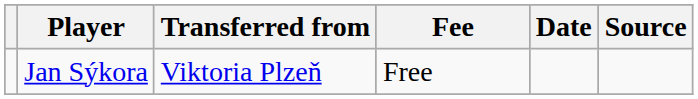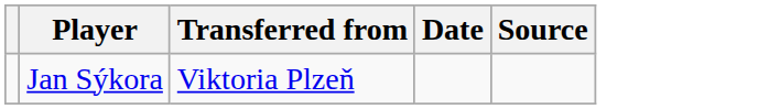 <table class="wikitable plainrowheaders sortable">
 <tr>
 <th></th>
 <th scope="col">Player</th>
 <th>Transferred from</th>
-<th style="width: 80px;">Fee</th>
 <th scope="col">Date</th>
 <th scope="col">Source</th>
 </tr>
 <tr>
 <td align="center"></td>
 <td> <a href='#'>Jan Sýkora</a></td>
 <td> <a href='#'>Viktoria Plzeň</a></td>
-<td>Free</td>
 <td></td>
 <td></td>
 </tr>
 </table>
